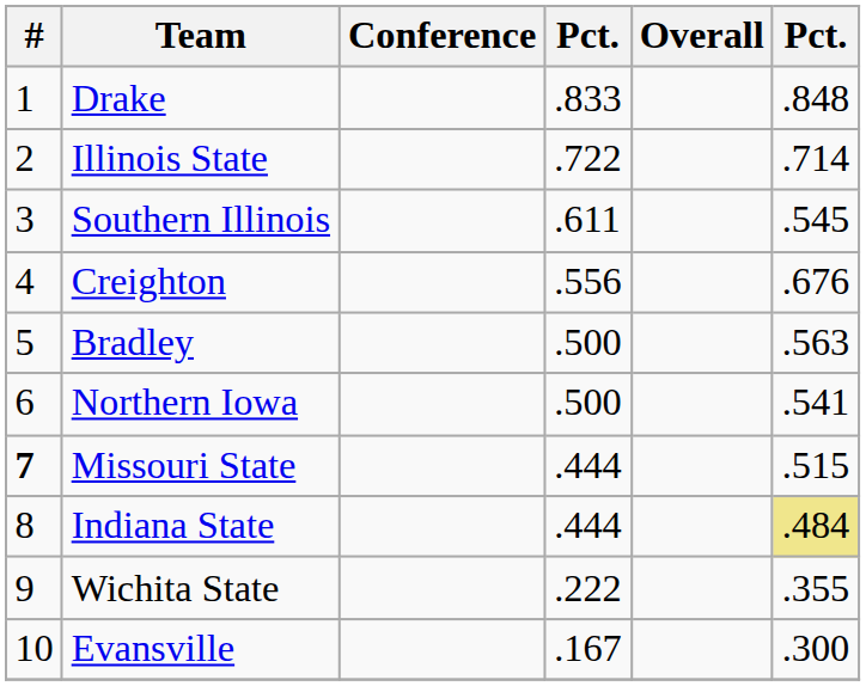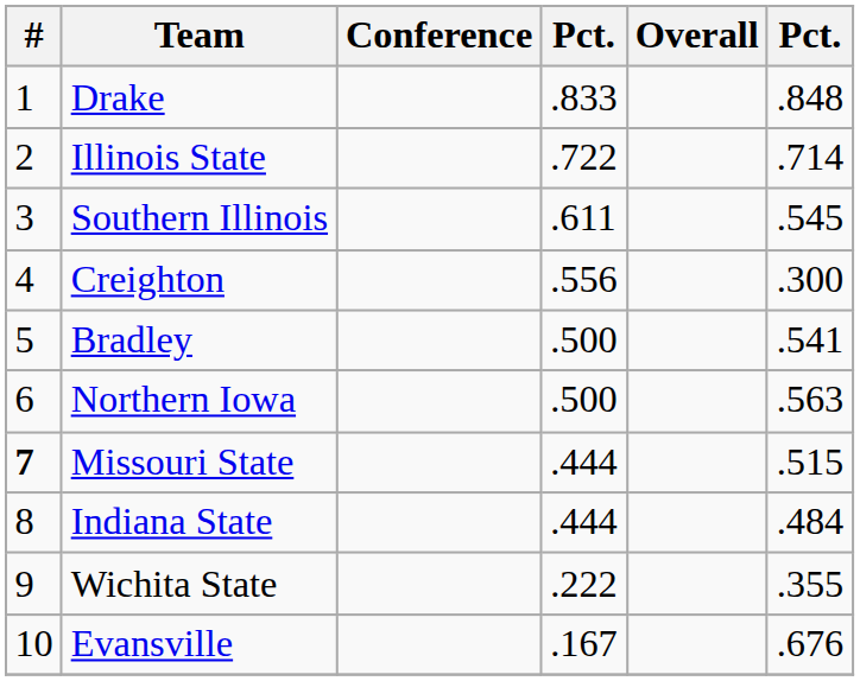 <table class="wikitable">
 <tr>
 <th>#</th>
 <th>Team</th>
 <th>Conference</th>
 <th>Pct.</th>
 <th>Overall</th>
 <th>Pct.</th>
 </tr>
 <tr>
 <td>1</td>
 <td><a href='#'>Drake</a></td>
 <td></td>
 <td>.833</td>
 <td></td>
 <td>.848</td>
 </tr>
 <tr>
 <td>2</td>
 <td><a href='#'>Illinois State</a></td>
 <td></td>
 <td>.722</td>
 <td></td>
 <td>.714</td>
 </tr>
 <tr>
 <td>3</td>
 <td><a href='#'>Southern Illinois</a></td>
 <td></td>
 <td>.611</td>
 <td></td>
 <td>.545</td>
 </tr>
 <tr>
 <td>4</td>
 <td><a href='#'>Creighton</a></td>
 <td></td>
 <td>.556</td>
 <td></td>
-<td>.676</td>
+<td>.300</td>
 </tr>
 <tr>
 <td>5</td>
 <td><a href='#'>Bradley</a></td>
 <td></td>
 <td>.500</td>
 <td></td>
-<td>.563</td>
+<td>.541</td>
 </tr>
 <tr>
 <td>6</td>
 <td><a href='#'>Northern Iowa</a></td>
 <td></td>
 <td>.500</td>
 <td></td>
-<td>.541</td>
+<td>.563</td>
 </tr>
 <tr>
 <td><strong>7</strong></td>
 <td><a href='#'>Missouri State</a></td>
 <td></td>
 <td>.444</td>
 <td></td>
 <td>.515</td>
 </tr>
 <tr>
 <td>8</td>
 <td><a href='#'>Indiana State</a></td>
 <td></td>
 <td>.444</td>
 <td></td>
-<td style="background: khaki;">.484</td>
+<td>.484</td>
 </tr>
 <tr>
 <td>9</td>
 <td>Wichita State</td>
 <td></td>
 <td>.222</td>
 <td></td>
 <td>.355</td>
 </tr>
 <tr>
 <td>10</td>
 <td><a href='#'>Evansville</a></td>
 <td></td>
 <td>.167</td>
 <td></td>
-<td>.300</td>
+<td>.676</td>
 </tr>
 <tr>
 </tr>
 </table>
